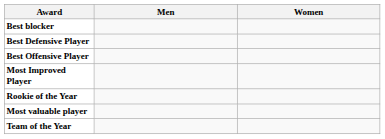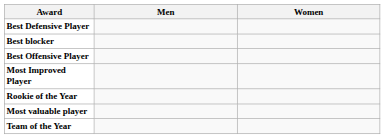 <table class=wikitable style=font-size:85%>
 <tr>
 <th width=130>Award</th>
 <th width=210>Men</th>
 <th width=210>Women</th>
 </tr>
 <tr valign=top>
-<td style="background:#ffffff;"><strong>Best blocker</strong></td>
-<td></td>
+<td style="background:#ffffff;"><strong>Best Defensive Player</strong></td>
+<td><br></td>
 <td></td>
 </tr>
 <tr valign=top>
-<td style="background:#ffffff;"><strong>Best Defensive Player</strong></td>
-<td><br></td>
+<td style="background:#ffffff;"><strong>Best blocker</strong></td>
+<td></td>
 <td></td>
 </tr>
 <tr valign=top>
 <td style="background:#ffffff;"><strong>Best Offensive Player</strong></td>
 <td></td>
 <td></td>
 </tr>
 <tr valign=top>
 <td style="background:#ffffff;"><strong>Most Improved Player</strong></td>
 <td></td>
 <td></td>
 </tr>
 <tr valign=top>
 <td style="background:#ffffff;"><strong>Rookie of the Year</strong></td>
 <td></td>
 <td></td>
 </tr>
 <tr valign=top>
 <td style="background:#ffffff;"><strong>Most valuable player</strong></td>
 <td></td>
 <td></td>
 </tr>
 <tr valign=top>
 <td style="background:#ffffff;"><strong>Team of the Year</strong></td>
 <td><br></td>
 <td><br></td>
 </tr>
 </table>
